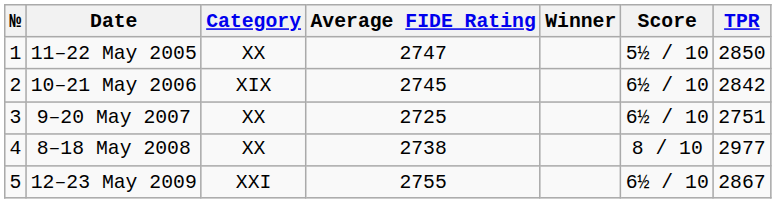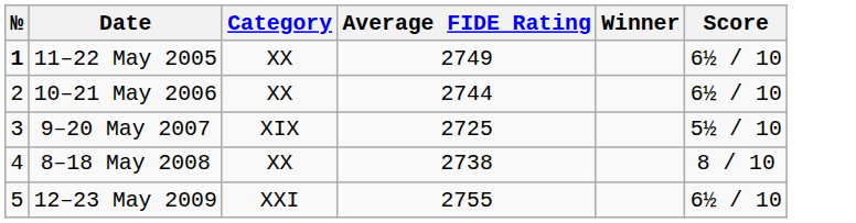 <table class="wikitable" style="text-align:center">
 <tr>
 <th>№</th>
 <th>Date</th>
 <th><a href='#'>Category</a></th>
 <th>Average <a href='#'>FIDE Rating</a></th>
 <th>Winner</th>
 <th>Score</th>
-<th><a href='#'>TPR</a></th>
 </tr>
 <tr>
-<td>1</td>
+<td><strong>1</strong></td>
 <td>11–22 May 2005</td>
 <td>XX</td>
-<td>2747</td>
+<td>2749</td>
 <td></td>
-<td>5½ / 10</td>
-<td>2850</td>
+<td>6½ / 10</td>
 </tr>
 <tr>
 <td>2</td>
 <td>10–21 May 2006</td>
-<td>XIX</td>
-<td>2745</td>
+<td>XX</td>
+<td>2744</td>
 <td></td>
 <td>6½ / 10</td>
-<td>2842</td>
 </tr>
 <tr>
 <td>3</td>
 <td>9–20 May 2007</td>
-<td>XX</td>
+<td>XIX</td>
 <td>2725</td>
 <td></td>
-<td>6½ / 10</td>
-<td>2751</td>
+<td>5½ / 10</td>
 </tr>
 <tr>
 <td>4</td>
 <td>8–18 May 2008</td>
 <td>XX</td>
 <td>2738</td>
 <td></td>
 <td>8 / 10</td>
-<td>2977</td>
 </tr>
 <tr>
 <td>5</td>
 <td>12–23 May 2009</td>
 <td>XXI</td>
 <td>2755</td>
 <td></td>
 <td>6½ / 10</td>
-<td>2867</td>
 </tr>
 </table>
